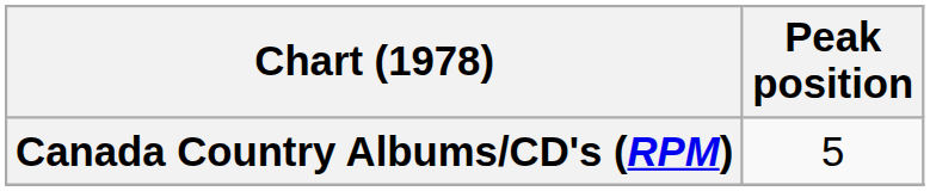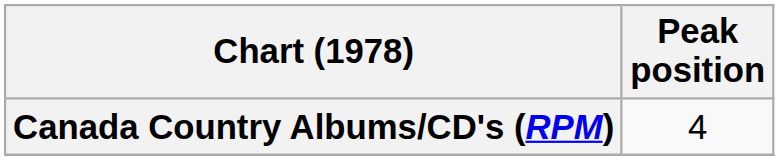 <table class="wikitable sortable plainrowheaders" style="text-align:center">
 <tr>
 <th scope="col">Chart (1978)</th>
 <th scope="col">Peak<br> position</th>
 </tr>
 <tr>
 <th scope="row">Canada Country Albums/CD's (<em><a href='#'>RPM</a></em>)</th>
-<td>5</td>
+<td>4</td>
 </tr>
 <tr>
 </tr>
 <tr>
 </tr>
 </table>
